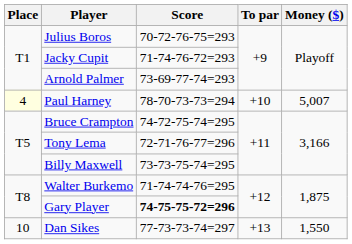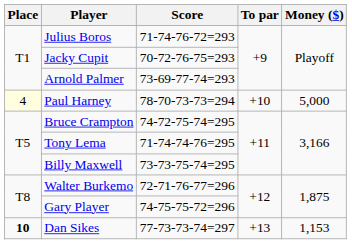 <table class=wikitable>
 <tr>
 <th>Place</th>
 <th>Player</th>
 <th>Score</th>
 <th>To par</th>
 <th>Money (<a href='#'>$</a>)</th>
 </tr>
 <tr>
 <td align=center rowspan=3>T1</td>
 <td> <a href='#'>Julius Boros</a></td>
-<td>70-72-76-75=293</td>
+<td>71-74-76-72=293</td>
 <td rowspan=3 align=center>+9</td>
 <td align=center rowspan=3>Playoff</td>
 </tr>
 <tr>
 <td> <a href='#'>Jacky Cupit</a></td>
-<td>71-74-76-72=293</td>
+<td>70-72-76-75=293</td>
 </tr>
 <tr>
 <td> <a href='#'>Arnold Palmer</a></td>
 <td>73-69-77-74=293</td>
 </tr>
 <tr>
 <td align=center style="background: lightyellow;">4</td>
 <td> <a href='#'>Paul Harney</a></td>
 <td>78-70-73-73=294</td>
 <td align=center>+10</td>
-<td align=center>5,007</td>
+<td align=center>5,000</td>
 </tr>
 <tr>
 <td rowspan=3 align=center>T5</td>
 <td> <a href='#'>Bruce Crampton</a></td>
 <td>74-72-75-74=295</td>
 <td rowspan=3 align=center>+11</td>
 <td rowspan=3 align=center>3,166</td>
 </tr>
 <tr>
 <td> <a href='#'>Tony Lema</a></td>
-<td>72-71-76-77=296</td>
+<td>71-74-74-76=295</td>
 </tr>
 <tr>
 <td> <a href='#'>Billy Maxwell</a></td>
 <td>73-73-75-74=295</td>
 </tr>
 <tr>
 <td rowspan=2 align=center>T8</td>
 <td> <a href='#'>Walter Burkemo</a></td>
-<td>71-74-74-76=295</td>
+<td>72-71-76-77=296</td>
 <td rowspan=2 align=center>+12</td>
 <td rowspan=2 align=center>1,875</td>
 </tr>
 <tr>
 <td> <a href='#'>Gary Player</a></td>
-<td><strong>74-75-75-72=296</strong></td>
+<td>74-75-75-72=296</td>
 </tr>
 <tr>
-<td align=center>10</td>
+<td align=center><strong>10</strong></td>
 <td> <a href='#'>Dan Sikes</a></td>
 <td>77-73-73-74=297</td>
 <td align=center>+13</td>
-<td align=center>1,550</td>
+<td align=center>1,153</td>
 </tr>
 </table>
